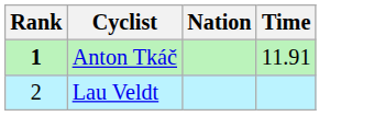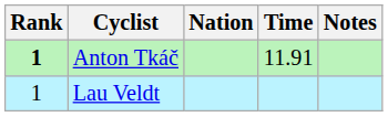 <table class="wikitable sortable" style="text-align:center;">
 <tr>
 <th>Rank</th>
 <th>Cyclist</th>
 <th>Nation</th>
 <th>Time</th>
+<th>Notes</th>
 </tr>
 <tr bgcolor=bbf3bb>
 <td><strong>1</strong></td>
 <td align=left><a href='#'>Anton Tkáč</a></td>
 <td align=left></td>
 <td>11.91</td>
+<td></td>
 </tr>
 <tr bgcolor=bbf3ff>
-<td>2</td>
+<td>1</td>
 <td align=left><a href='#'>Lau Veldt</a></td>
 <td align=left></td>
 <td></td>
+<td></td>
 </tr>
 </table>
